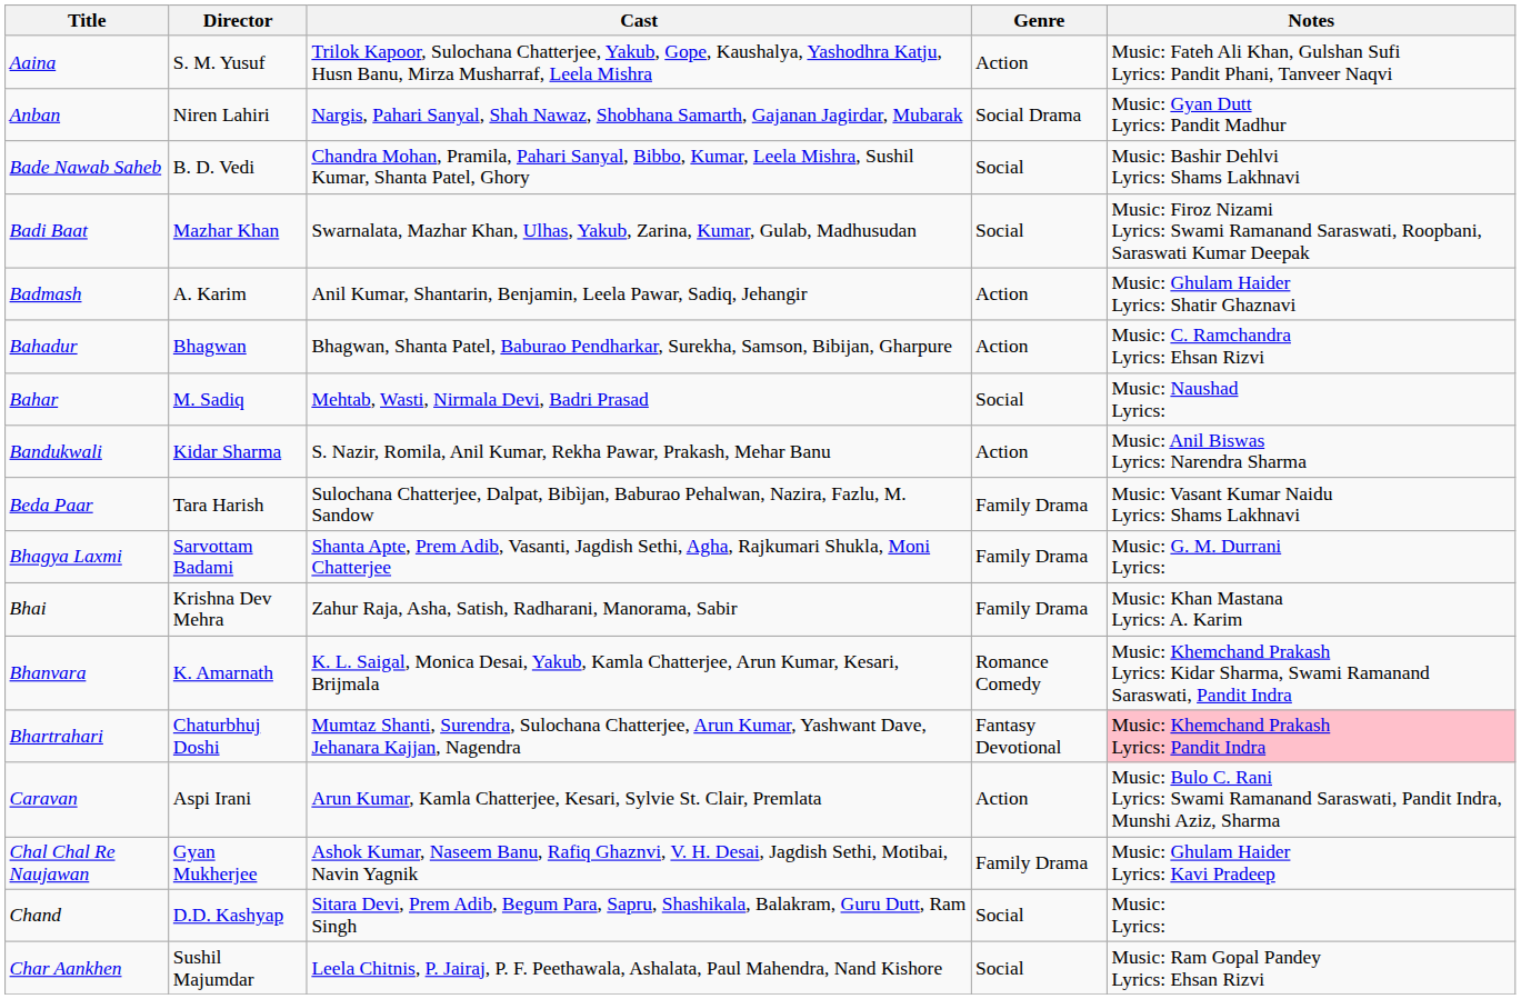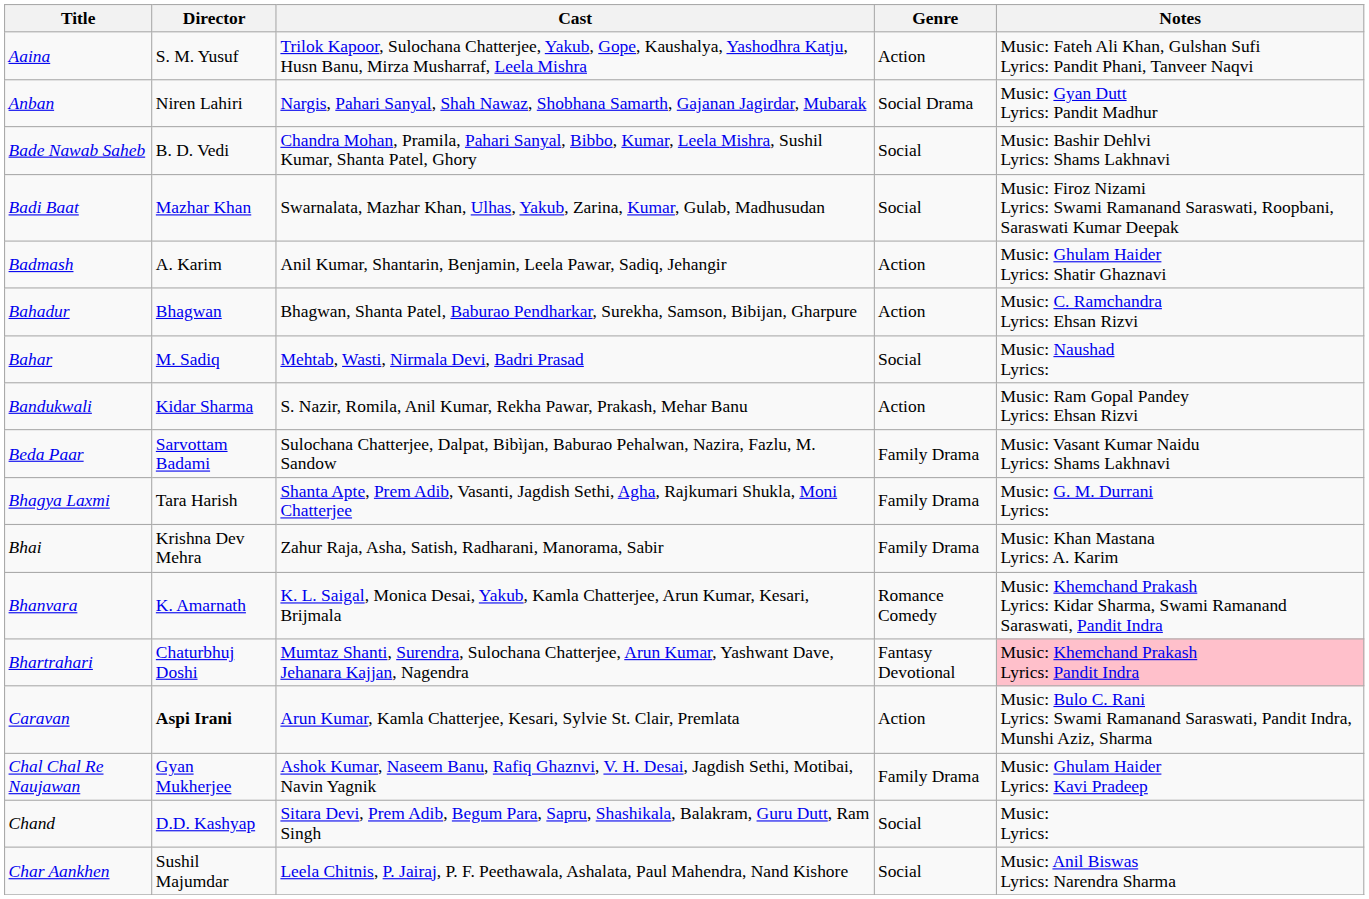 <table class="wikitable">
 <tr>
 <th>Title</th>
 <th>Director</th>
 <th>Cast</th>
 <th>Genre</th>
 <th>Notes</th>
 </tr>
 <tr>
 <td><em><a href='#'>Aaina</a></em></td>
 <td>S. M. Yusuf</td>
 <td><a href='#'>Trilok Kapoor</a>, Sulochana Chatterjee, <a href='#'>Yakub</a>, <a href='#'>Gope</a>, Kaushalya, <a href='#'>Yashodhra Katju</a>, Husn Banu, Mirza Musharraf, <a href='#'>Leela Mishra</a></td>
 <td>Action</td>
 <td>Music: Fateh Ali Khan, Gulshan Sufi<br>Lyrics: Pandit Phani, Tanveer Naqvi</td>
 </tr>
 <tr>
 <td><em><a href='#'>Anban</a></em></td>
 <td>Niren Lahiri</td>
 <td><a href='#'>Nargis</a>, <a href='#'>Pahari Sanyal</a>, <a href='#'>Shah Nawaz</a>, <a href='#'>Shobhana Samarth</a>, <a href='#'>Gajanan Jagirdar</a>, <a href='#'>Mubarak</a></td>
 <td>Social Drama</td>
 <td>Music: <a href='#'>Gyan Dutt</a><br>Lyrics: Pandit Madhur</td>
 </tr>
 <tr>
 <td><em><a href='#'>Bade Nawab Saheb</a></em></td>
 <td>B. D. Vedi</td>
 <td><a href='#'>Chandra Mohan</a>, Pramila, <a href='#'>Pahari Sanyal</a>, <a href='#'>Bibbo</a>, <a href='#'>Kumar</a>, <a href='#'>Leela Mishra</a>, Sushil Kumar, Shanta Patel, Ghory</td>
 <td>Social</td>
 <td>Music: Bashir Dehlvi<br>Lyrics: Shams Lakhnavi</td>
 </tr>
 <tr>
 <td><em><a href='#'>Badi Baat</a></em></td>
 <td><a href='#'>Mazhar Khan</a></td>
 <td>Swarnalata, Mazhar Khan, <a href='#'>Ulhas</a>, <a href='#'>Yakub</a>, Zarina, <a href='#'>Kumar</a>, Gulab, Madhusudan</td>
 <td>Social</td>
 <td>Music: Firoz Nizami<br>Lyrics: Swami Ramanand Saraswati, Roopbani, Saraswati Kumar Deepak</td>
 </tr>
 <tr>
 <td><em><a href='#'>Badmash</a></em></td>
 <td>A. Karim</td>
 <td>Anil Kumar, Shantarin, Benjamin, Leela Pawar, Sadiq, Jehangir</td>
 <td>Action</td>
 <td>Music: <a href='#'>Ghulam Haider</a><br>Lyrics: Shatir Ghaznavi</td>
 </tr>
 <tr>
 <td><em><a href='#'>Bahadur</a></em></td>
 <td><a href='#'>Bhagwan</a></td>
 <td>Bhagwan, Shanta Patel, <a href='#'>Baburao Pendharkar</a>, Surekha, Samson, Bibijan, Gharpure</td>
 <td>Action</td>
 <td>Music: <a href='#'>C. Ramchandra</a><br>Lyrics: Ehsan Rizvi</td>
 </tr>
 <tr>
 <td><em><a href='#'>Bahar</a></em></td>
 <td><a href='#'>M. Sadiq</a></td>
 <td><a href='#'>Mehtab</a>, <a href='#'>Wasti</a>, <a href='#'>Nirmala Devi</a>, <a href='#'>Badri Prasad</a></td>
 <td>Social</td>
 <td>Music: <a href='#'>Naushad</a><br>Lyrics:</td>
 </tr>
 <tr>
 <td><em><a href='#'>Bandukwali</a></em></td>
 <td><a href='#'>Kidar Sharma</a></td>
 <td>S. Nazir, Romila, Anil Kumar, Rekha Pawar, Prakash, Mehar Banu</td>
 <td>Action</td>
-<td>Music: <a href='#'>Anil Biswas</a><br>Lyrics: Narendra Sharma</td>
+<td>Music: Ram Gopal Pandey<br>Lyrics: Ehsan Rizvi</td>
 </tr>
 <tr>
 <td><em><a href='#'>Beda Paar</a></em></td>
-<td>Tara Harish</td>
+<td><a href='#'>Sarvottam Badami</a></td>
 <td>Sulochana Chatterjee, Dalpat, Bibìjan, Baburao Pehalwan, Nazira, Fazlu, M. Sandow</td>
 <td>Family Drama</td>
 <td>Music: Vasant Kumar Naidu<br>Lyrics: Shams Lakhnavi</td>
 </tr>
 <tr>
 <td><em><a href='#'>Bhagya Laxmi</a></em></td>
-<td><a href='#'>Sarvottam Badami</a></td>
+<td>Tara Harish</td>
 <td><a href='#'>Shanta Apte</a>, <a href='#'>Prem Adib</a>, Vasanti, Jagdish Sethi, <a href='#'>Agha</a>, Rajkumari Shukla, <a href='#'>Moni Chatterjee</a></td>
 <td>Family Drama</td>
 <td>Music: <a href='#'>G. M. Durrani</a><br>Lyrics:</td>
 </tr>
 <tr>
 <td><em>Bhai</em></td>
 <td>Krishna Dev Mehra</td>
 <td>Zahur Raja, Asha, Satish, Radharani, Manorama, Sabir</td>
 <td>Family Drama</td>
 <td>Music: Khan Mastana<br>Lyrics: A. Karim</td>
 </tr>
 <tr>
 <td><em><a href='#'>Bhanvara</a></em></td>
 <td><a href='#'>K. Amarnath</a></td>
 <td><a href='#'>K. L. Saigal</a>, Monica Desai, <a href='#'>Yakub</a>, Kamla Chatterjee, Arun Kumar, Kesari, Brijmala</td>
 <td>Romance Comedy</td>
 <td>Music: <a href='#'>Khemchand Prakash</a><br>Lyrics: Kidar Sharma, Swami Ramanand Saraswati, <a href='#'>Pandit Indra</a></td>
 </tr>
 <tr>
 <td><em><a href='#'>Bhartrahari</a></em></td>
 <td><a href='#'>Chaturbhuj Doshi</a></td>
 <td><a href='#'>Mumtaz Shanti</a>, <a href='#'>Surendra</a>, Sulochana Chatterjee, <a href='#'>Arun Kumar</a>, Yashwant Dave, <a href='#'>Jehanara Kajjan</a>, Nagendra</td>
 <td>Fantasy Devotional</td>
 <td style="background: pink;">Music: <a href='#'>Khemchand Prakash</a><br>Lyrics: <a href='#'>Pandit Indra</a></td>
 </tr>
 <tr>
 <td><em><a href='#'>Caravan</a></em></td>
-<td>Aspi Irani</td>
+<td><strong>Aspi Irani</strong></td>
 <td><a href='#'>Arun Kumar</a>, Kamla Chatterjee, Kesari, Sylvie St. Clair, Premlata</td>
 <td>Action</td>
 <td>Music: <a href='#'>Bulo C. Rani</a><br>Lyrics: Swami Ramanand Saraswati, Pandit Indra, Munshi Aziz, Sharma</td>
 </tr>
 <tr>
 <td><em><a href='#'>Chal Chal Re Naujawan</a></em></td>
 <td><a href='#'>Gyan Mukherjee</a></td>
 <td><a href='#'>Ashok Kumar</a>, <a href='#'>Naseem Banu</a>, <a href='#'>Rafiq Ghaznvi</a>, <a href='#'>V. H. Desai</a>, Jagdish Sethi, Motibai, Navin Yagnik</td>
 <td>Family Drama</td>
 <td>Music: <a href='#'>Ghulam Haider</a><br>Lyrics: <a href='#'>Kavi Pradeep</a></td>
 </tr>
 <tr>
 <td><em>Chand</em></td>
 <td><a href='#'>D.D. Kashyap</a></td>
 <td><a href='#'>Sitara Devi</a>, <a href='#'>Prem Adib</a>, <a href='#'>Begum Para</a>, <a href='#'>Sapru</a>, <a href='#'>Shashikala</a>, Balakram, <a href='#'>Guru Dutt</a>, Ram Singh</td>
 <td>Social</td>
 <td>Music: <br>Lyrics:</td>
 </tr>
 <tr>
 <td><em><a href='#'>Char Aankhen</a></em></td>
 <td>Sushil Majumdar</td>
 <td><a href='#'>Leela Chitnis</a>, <a href='#'>P. Jairaj</a>, P. F. Peethawala, Ashalata, Paul Mahendra, Nand Kishore</td>
 <td>Social</td>
-<td>Music: Ram Gopal Pandey<br>Lyrics: Ehsan Rizvi</td>
+<td>Music: <a href='#'>Anil Biswas</a><br>Lyrics: Narendra Sharma</td>
 </tr>
 <tr>
 </tr>
 </table>
